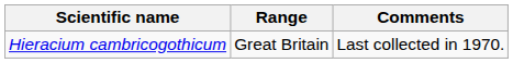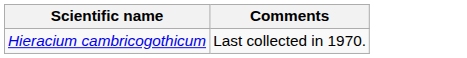 <table class="wikitable sortable">
 <tr>
 <th>Scientific name</th>
-<th>Range</th>
 <th class="unsortable">Comments</th>
 </tr>
 <tr>
 <td><em><a href='#'>Hieracium cambricogothicum</a></em></td>
-<td>Great Britain</td>
 <td>Last collected in 1970.</td>
 </tr>
 </table>
